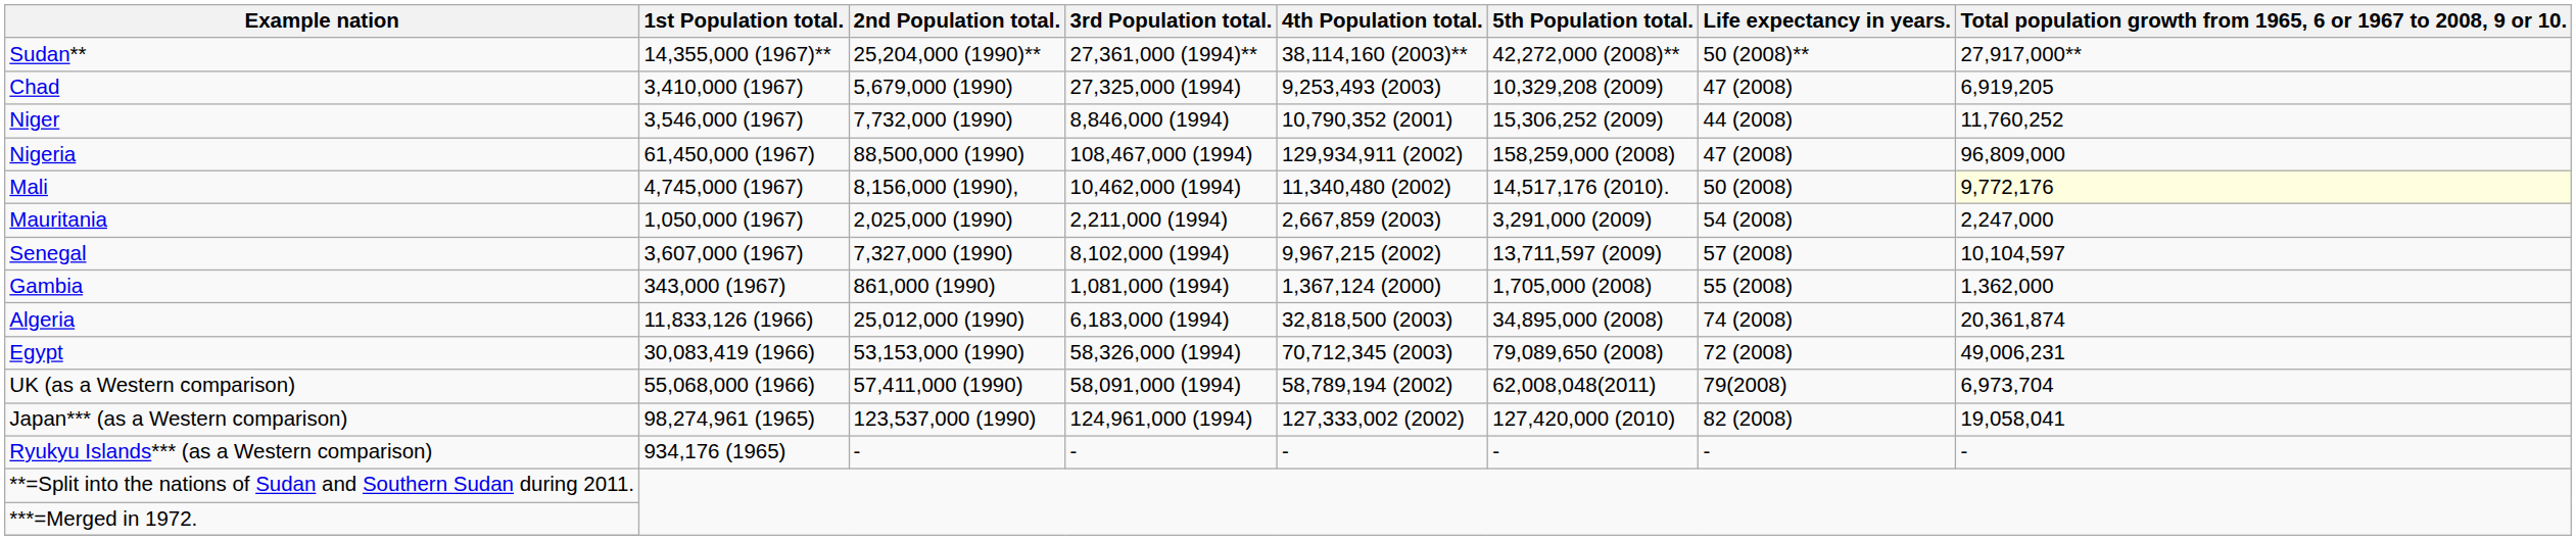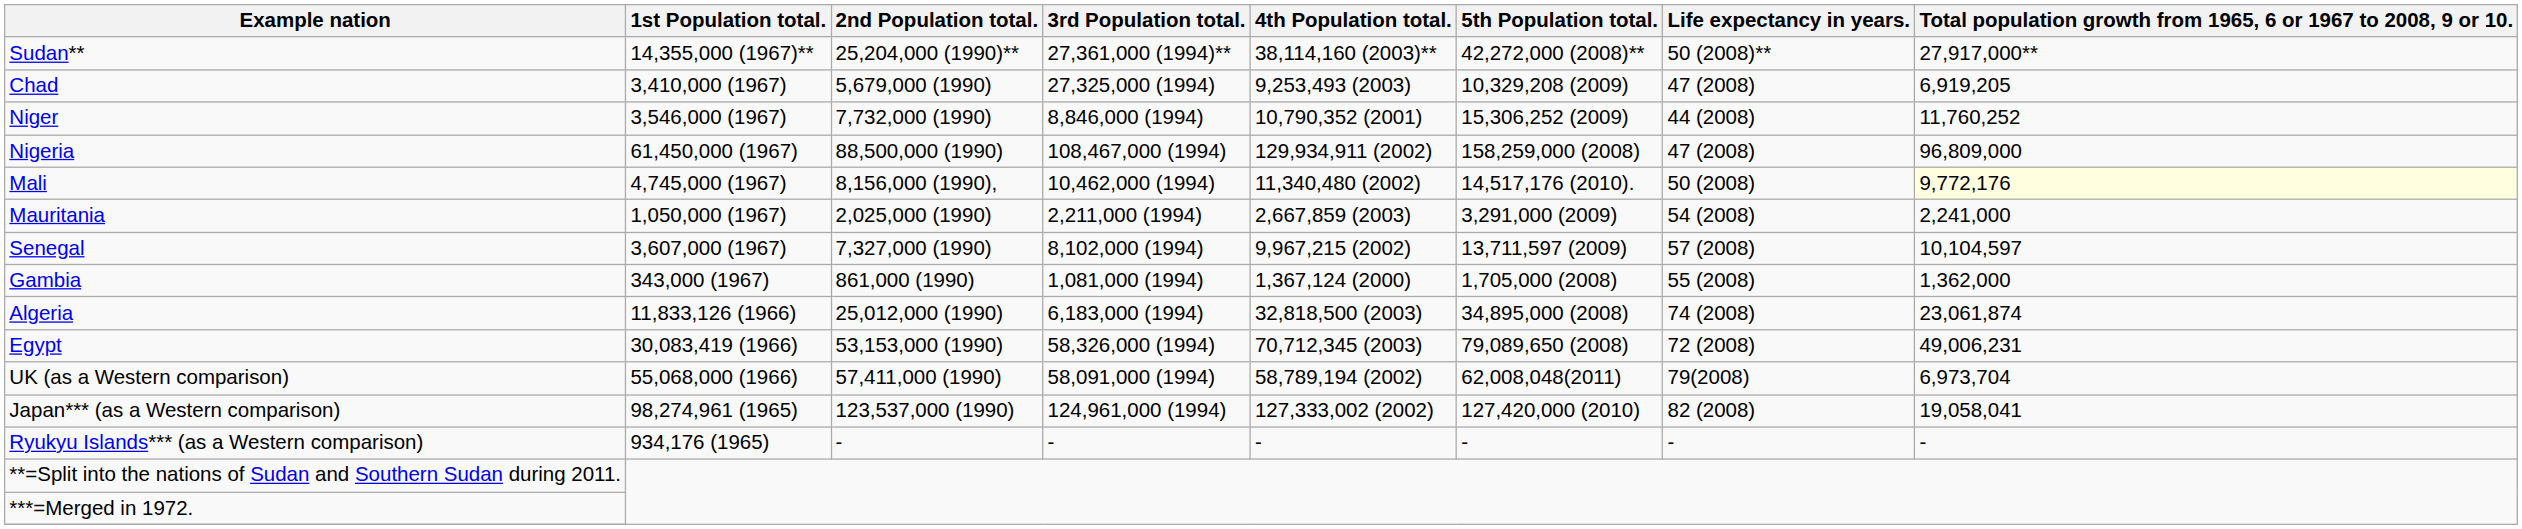 <table class="wikitable sortable">
 <tr>
 <th>Example nation</th>
 <th>1st Population total.</th>
 <th>2nd Population total.</th>
 <th>3rd Population total.</th>
 <th>4th Population total.</th>
 <th>5th Population total.</th>
 <th>Life expectancy in years.</th>
 <th>Total population growth from 1965, 6 or 1967 to 2008, 9 or 10.</th>
 </tr>
 <tr>
 <td><a href='#'>Sudan</a>**</td>
 <td>14,355,000 (1967)**</td>
 <td>25,204,000 (1990)**</td>
 <td>27,361,000 (1994)**</td>
 <td>38,114,160 (2003)**</td>
 <td>42,272,000 (2008)**</td>
 <td>50 (2008)**</td>
 <td>27,917,000**</td>
 </tr>
 <tr>
 <td><a href='#'>Chad</a></td>
 <td>3,410,000 (1967)</td>
 <td>5,679,000 (1990)</td>
 <td>27,325,000 (1994)</td>
 <td>9,253,493 (2003)</td>
 <td>10,329,208 (2009)</td>
 <td>47 (2008)</td>
 <td>6,919,205</td>
 </tr>
 <tr>
 <td><a href='#'>Niger</a></td>
 <td>3,546,000 (1967)</td>
 <td>7,732,000 (1990)</td>
 <td>8,846,000 (1994)</td>
 <td>10,790,352 (2001)</td>
 <td>15,306,252 (2009)</td>
 <td>44 (2008)</td>
 <td>11,760,252</td>
 </tr>
 <tr>
 <td><a href='#'>Nigeria</a></td>
 <td>61,450,000 (1967)</td>
 <td>88,500,000 (1990)</td>
 <td>108,467,000 (1994)</td>
 <td>129,934,911 (2002)</td>
 <td>158,259,000 (2008)</td>
 <td>47 (2008)</td>
 <td>96,809,000</td>
 </tr>
 <tr>
 <td><a href='#'>Mali</a></td>
 <td>4,745,000 (1967)</td>
 <td>8,156,000 (1990),</td>
 <td>10,462,000 (1994)</td>
 <td>11,340,480 (2002)</td>
 <td>14,517,176 (2010).</td>
 <td>50 (2008)</td>
 <td style="background: lightyellow;">9,772,176</td>
 </tr>
 <tr>
 <td><a href='#'>Mauritania</a></td>
 <td>1,050,000 (1967)</td>
 <td>2,025,000 (1990)</td>
 <td>2,211,000 (1994)</td>
 <td>2,667,859 (2003)</td>
 <td>3,291,000 (2009)</td>
 <td>54 (2008)</td>
-<td>2,247,000</td>
+<td>2,241,000</td>
 </tr>
 <tr>
 <td><a href='#'>Senegal</a></td>
 <td>3,607,000 (1967)</td>
 <td>7,327,000 (1990)</td>
 <td>8,102,000 (1994)</td>
 <td>9,967,215 (2002)</td>
 <td>13,711,597 (2009)</td>
 <td>57 (2008)</td>
 <td>10,104,597</td>
 </tr>
 <tr>
 <td><a href='#'>Gambia</a></td>
 <td>343,000 (1967)</td>
 <td>861,000 (1990)</td>
 <td>1,081,000 (1994)</td>
 <td>1,367,124 (2000)</td>
 <td>1,705,000 (2008)</td>
 <td>55 (2008)</td>
 <td>1,362,000</td>
 </tr>
 <tr>
 <td><a href='#'>Algeria</a></td>
 <td>11,833,126 (1966)</td>
 <td>25,012,000 (1990)</td>
 <td>6,183,000 (1994)</td>
 <td>32,818,500 (2003)</td>
 <td>34,895,000 (2008)</td>
 <td>74 (2008)</td>
-<td>20,361,874</td>
+<td>23,061,874</td>
 </tr>
 <tr>
 <td><a href='#'>Egypt</a></td>
 <td>30,083,419 (1966)</td>
 <td>53,153,000 (1990)</td>
 <td>58,326,000 (1994)</td>
 <td>70,712,345 (2003)</td>
 <td>79,089,650 (2008)</td>
 <td>72 (2008)</td>
 <td>49,006,231</td>
 </tr>
 <tr>
 <td>UK (as a Western comparison)</td>
 <td>55,068,000 (1966)</td>
 <td>57,411,000 (1990)</td>
 <td>58,091,000 (1994)</td>
 <td>58,789,194 (2002)</td>
 <td>62,008,048(2011)</td>
 <td>79(2008)</td>
 <td>6,973,704</td>
 </tr>
 <tr>
 <td>Japan*** (as a Western comparison)</td>
 <td>98,274,961 (1965)</td>
 <td>123,537,000 (1990)</td>
 <td>124,961,000 (1994)</td>
 <td>127,333,002 (2002)</td>
 <td>127,420,000 (2010)</td>
 <td>82 (2008)</td>
 <td>19,058,041</td>
 </tr>
 <tr>
 <td><a href='#'>Ryukyu Islands</a>*** (as a Western comparison)</td>
 <td>934,176 (1965)</td>
 <td>-</td>
 <td>-</td>
 <td>-</td>
 <td>-</td>
 <td>-</td>
 <td>-</td>
 </tr>
 <tr>
 <td>**=Split into the nations of <a href='#'>Sudan</a> and <a href='#'>Southern Sudan</a> during 2011.</td>
 </tr>
 <tr>
 <td>***=Merged in 1972.</td>
 </tr>
 <tr>
 </tr>
 </table>
